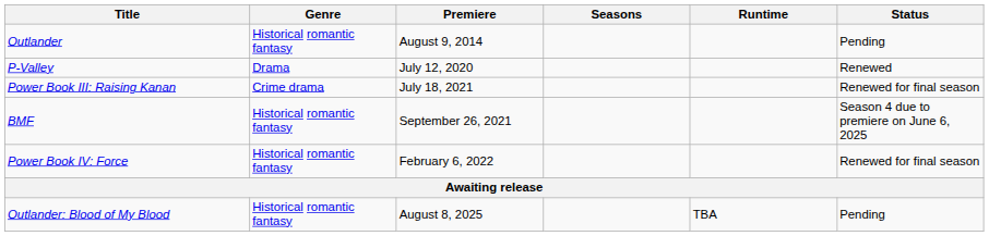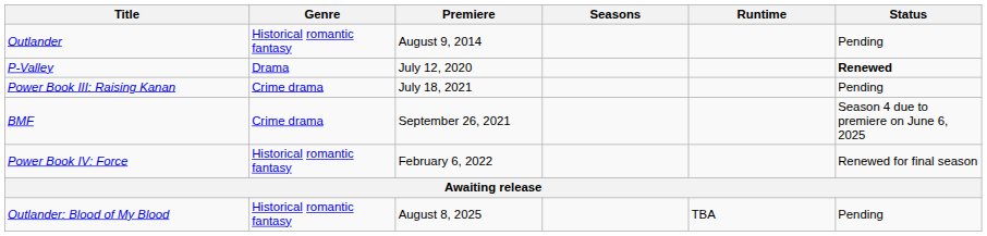 <table class="wikitable sortable" style="width:100%;">
 <tr>
 <th style="width:25%;">Title</th>
 <th style="width:15%;">Genre</th>
 <th style="width:15%;">Premiere</th>
 <th style="width:15%;">Seasons</th>
 <th style="width:15%;">Runtime</th>
 <th style="width:15%;">Status</th>
 </tr>
 <tr>
 <td><em><a href='#'>Outlander</a></em></td>
 <td><a href='#'>Historical</a> <a href='#'>romantic fantasy</a></td>
 <td>August 9, 2014</td>
 <td></td>
 <td></td>
 <td>Pending</td>
 </tr>
 <tr>
 <td><em><a href='#'>P-Valley</a></em></td>
 <td><a href='#'>Drama</a></td>
 <td>July 12, 2020</td>
 <td></td>
 <td></td>
-<td>Renewed</td>
+<td><strong>Renewed</strong></td>
 </tr>
 <tr>
 <td><em><a href='#'>Power Book III: Raising Kanan</a></em></td>
 <td><a href='#'>Crime drama</a></td>
 <td>July 18, 2021</td>
 <td></td>
 <td></td>
-<td>Renewed for final season</td>
+<td>Pending</td>
 </tr>
 <tr>
 <td><em><a href='#'>BMF</a></em></td>
-<td><a href='#'>Historical</a> <a href='#'>romantic fantasy</a></td>
+<td><a href='#'>Crime drama</a></td>
 <td>September 26, 2021</td>
 <td></td>
 <td></td>
 <td>Season 4 due to premiere on June 6, 2025</td>
 </tr>
 <tr>
 <td><em><a href='#'>Power Book IV: Force</a></em></td>
 <td><a href='#'>Historical</a> <a href='#'>romantic fantasy</a></td>
 <td>February 6, 2022</td>
 <td></td>
 <td></td>
 <td>Renewed for final season</td>
 </tr>
 <tr>
 <th colspan="6">Awaiting release</th>
 </tr>
 <tr>
 <td><em><a href='#'>Outlander: Blood of My Blood</a></em></td>
 <td><a href='#'>Historical</a> <a href='#'>romantic fantasy</a></td>
 <td>August 8, 2025</td>
 <td></td>
 <td>TBA</td>
 <td>Pending</td>
 </tr>
 </table>
